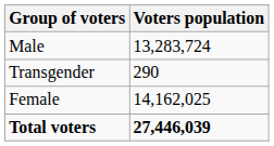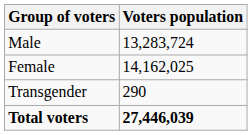 <table class="wikitable">
 <tr>
 <th>Group of voters</th>
 <th>Voters population</th>
 </tr>
 <tr>
 <td>Male</td>
 <td>13,283,724</td>
 </tr>
 <tr>
+<td>Female</td>
+<td>14,162,025</td>
+</tr>
+<tr>
 <td>Transgender</td>
 <td>290</td>
-</tr>
-<tr>
-<td>Female</td>
-<td>14,162,025</td>
 </tr>
 <tr>
 <td><strong>Total voters</strong></td>
 <td><strong>27,446,039</strong></td>
 </tr>
 </table>
